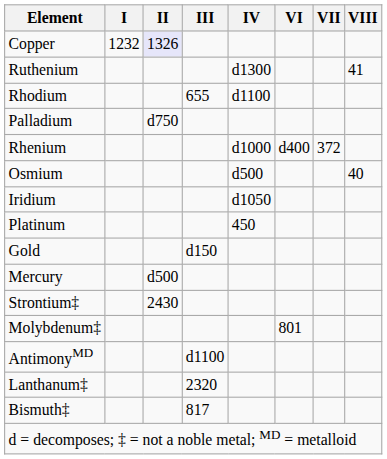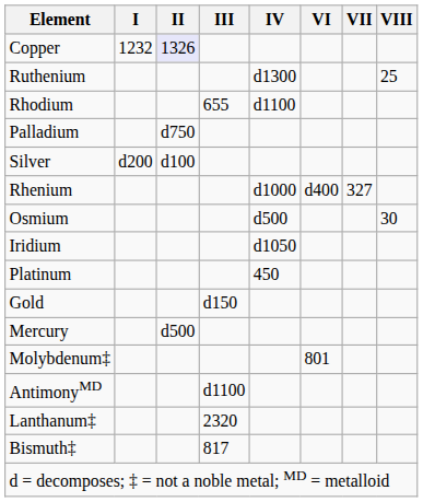 <table class="wikitable" style="font-size:90%; float:right; margin-left:20px">
 <tr>
 <th>Element</th>
 <th>I</th>
 <th>II</th>
 <th>III</th>
 <th>IV</th>
 <th>VI</th>
 <th>VII</th>
 <th>VIII</th>
 </tr>
 <tr>
 <td>Copper</td>
 <td>1232</td>
 <td style="background: lavender;">1326</td>
 <td></td>
 <td></td>
 <td></td>
 <td></td>
 <td></td>
 </tr>
 <tr>
 <td>Ruthenium</td>
 <td></td>
 <td></td>
 <td></td>
 <td>d1300</td>
 <td></td>
 <td></td>
-<td>41</td>
+<td>25</td>
 </tr>
 <tr>
 <td>Rhodium</td>
 <td></td>
 <td></td>
 <td>655</td>
 <td>d1100</td>
 <td></td>
 <td></td>
 <td></td>
 </tr>
 <tr>
 <td>Palladium</td>
 <td></td>
 <td>d750</td>
 <td></td>
 <td></td>
 <td></td>
 <td></td>
 <td></td>
 </tr>
 <tr>
+<td>Silver</td>
+<td>d200</td>
+<td>d100</td>
+<td></td>
+<td></td>
+<td></td>
+<td></td>
+<td></td>
+</tr>
+<tr>
 <td>Rhenium</td>
 <td></td>
 <td></td>
 <td></td>
 <td>d1000</td>
 <td>d400</td>
-<td>372</td>
+<td>327</td>
 <td></td>
 </tr>
 <tr>
 <td>Osmium</td>
 <td></td>
 <td></td>
 <td></td>
 <td>d500</td>
 <td></td>
 <td></td>
-<td>40</td>
+<td>30</td>
 </tr>
 <tr>
 <td>Iridium</td>
 <td></td>
 <td></td>
 <td></td>
 <td>d1050</td>
 <td></td>
 <td></td>
 <td></td>
 </tr>
 <tr>
 <td>Platinum</td>
 <td></td>
 <td></td>
 <td></td>
 <td>450</td>
 <td></td>
 <td></td>
 <td></td>
 </tr>
 <tr>
 <td>Gold</td>
 <td></td>
 <td></td>
 <td>d150</td>
 <td></td>
 <td></td>
 <td></td>
 <td></td>
 </tr>
 <tr>
 <td>Mercury</td>
 <td></td>
 <td>d500</td>
-<td></td>
-<td></td>
-<td></td>
-<td></td>
-<td></td>
-</tr>
-<tr>
-<td>Strontium‡</td>
-<td></td>
-<td>2430</td>
 <td></td>
 <td></td>
 <td></td>
 <td></td>
 <td></td>
 </tr>
 <tr>
 <td>Molybdenum‡</td>
 <td></td>
 <td></td>
 <td></td>
 <td></td>
 <td>801</td>
 <td></td>
 <td></td>
 </tr>
 <tr>
 <td>Antimony<sup>MD</sup></td>
 <td></td>
 <td></td>
 <td>d1100</td>
 <td></td>
 <td></td>
 <td></td>
 <td></td>
 </tr>
 <tr>
 <td>Lanthanum‡</td>
 <td></td>
 <td></td>
 <td>2320</td>
 <td></td>
 <td></td>
 <td></td>
 <td></td>
 </tr>
 <tr>
 <td>Bismuth‡</td>
 <td></td>
 <td></td>
 <td>817</td>
 <td></td>
 <td></td>
 <td></td>
 <td></td>
 </tr>
 <tr>
 <td colspan="8">d = decomposes; ‡ = not a noble metal; <sup>MD</sup> = metalloid</td>
 </tr>
 </table>
